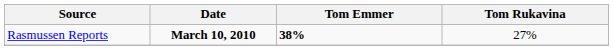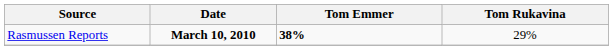 <table class="wikitable collapsible">
 <tr>
 <th width="175px">Source</th>
 <th width="150px">Date</th>
 <th width="200px" align="center">Tom Emmer</th>
 <th width="200px" align="center">Tom Rukavina</th>
 </tr>
 <tr>
 <td><a href='#'>Rasmussen Reports</a></td>
 <td align="center"><strong>March 10, 2010</strong></td>
 <td><strong>38%</strong></td>
-<td align="center">27%</td>
+<td align="center">29%</td>
 </tr>
 <tr>
 </tr>
 </table>
